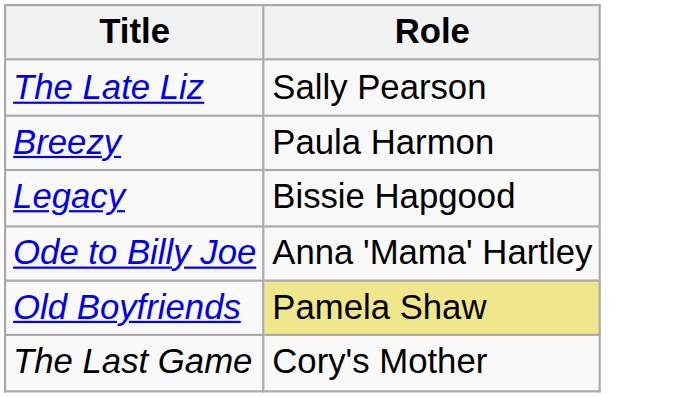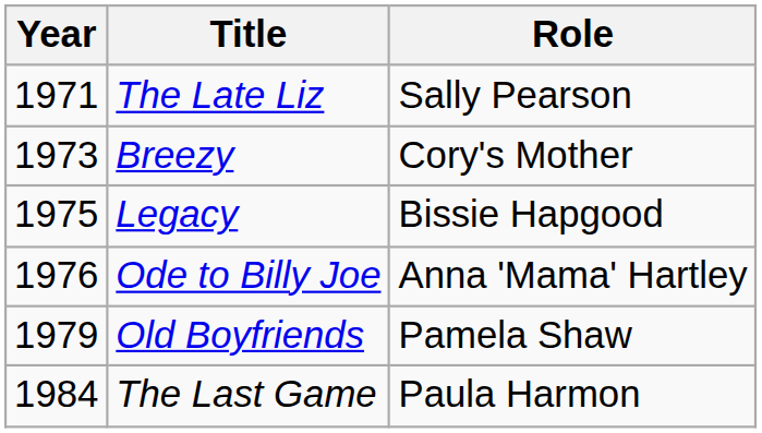 <table class="wikitable">
 <tr>
+<th>Year</th>
 <th>Title</th>
 <th>Role</th>
 </tr>
 <tr>
+<td>1971</td>
 <td><em><a href='#'>The Late Liz</a></em></td>
 <td>Sally Pearson</td>
 </tr>
 <tr>
+<td>1973</td>
 <td><em><a href='#'>Breezy</a></em></td>
-<td>Paula Harmon</td>
+<td>Cory's Mother</td>
 </tr>
 <tr>
+<td>1975</td>
 <td><em><a href='#'>Legacy</a></em></td>
 <td>Bissie Hapgood</td>
 </tr>
 <tr>
+<td>1976</td>
 <td><em><a href='#'>Ode to Billy Joe</a></em></td>
 <td>Anna 'Mama' Hartley</td>
 </tr>
 <tr>
+<td>1979</td>
 <td><em><a href='#'>Old Boyfriends</a></em></td>
-<td style="background: khaki;">Pamela Shaw</td>
+<td>Pamela Shaw</td>
 </tr>
 <tr>
+<td>1984</td>
 <td><em>The Last Game</em></td>
-<td>Cory's Mother</td>
+<td>Paula Harmon</td>
 </tr>
 </table>
